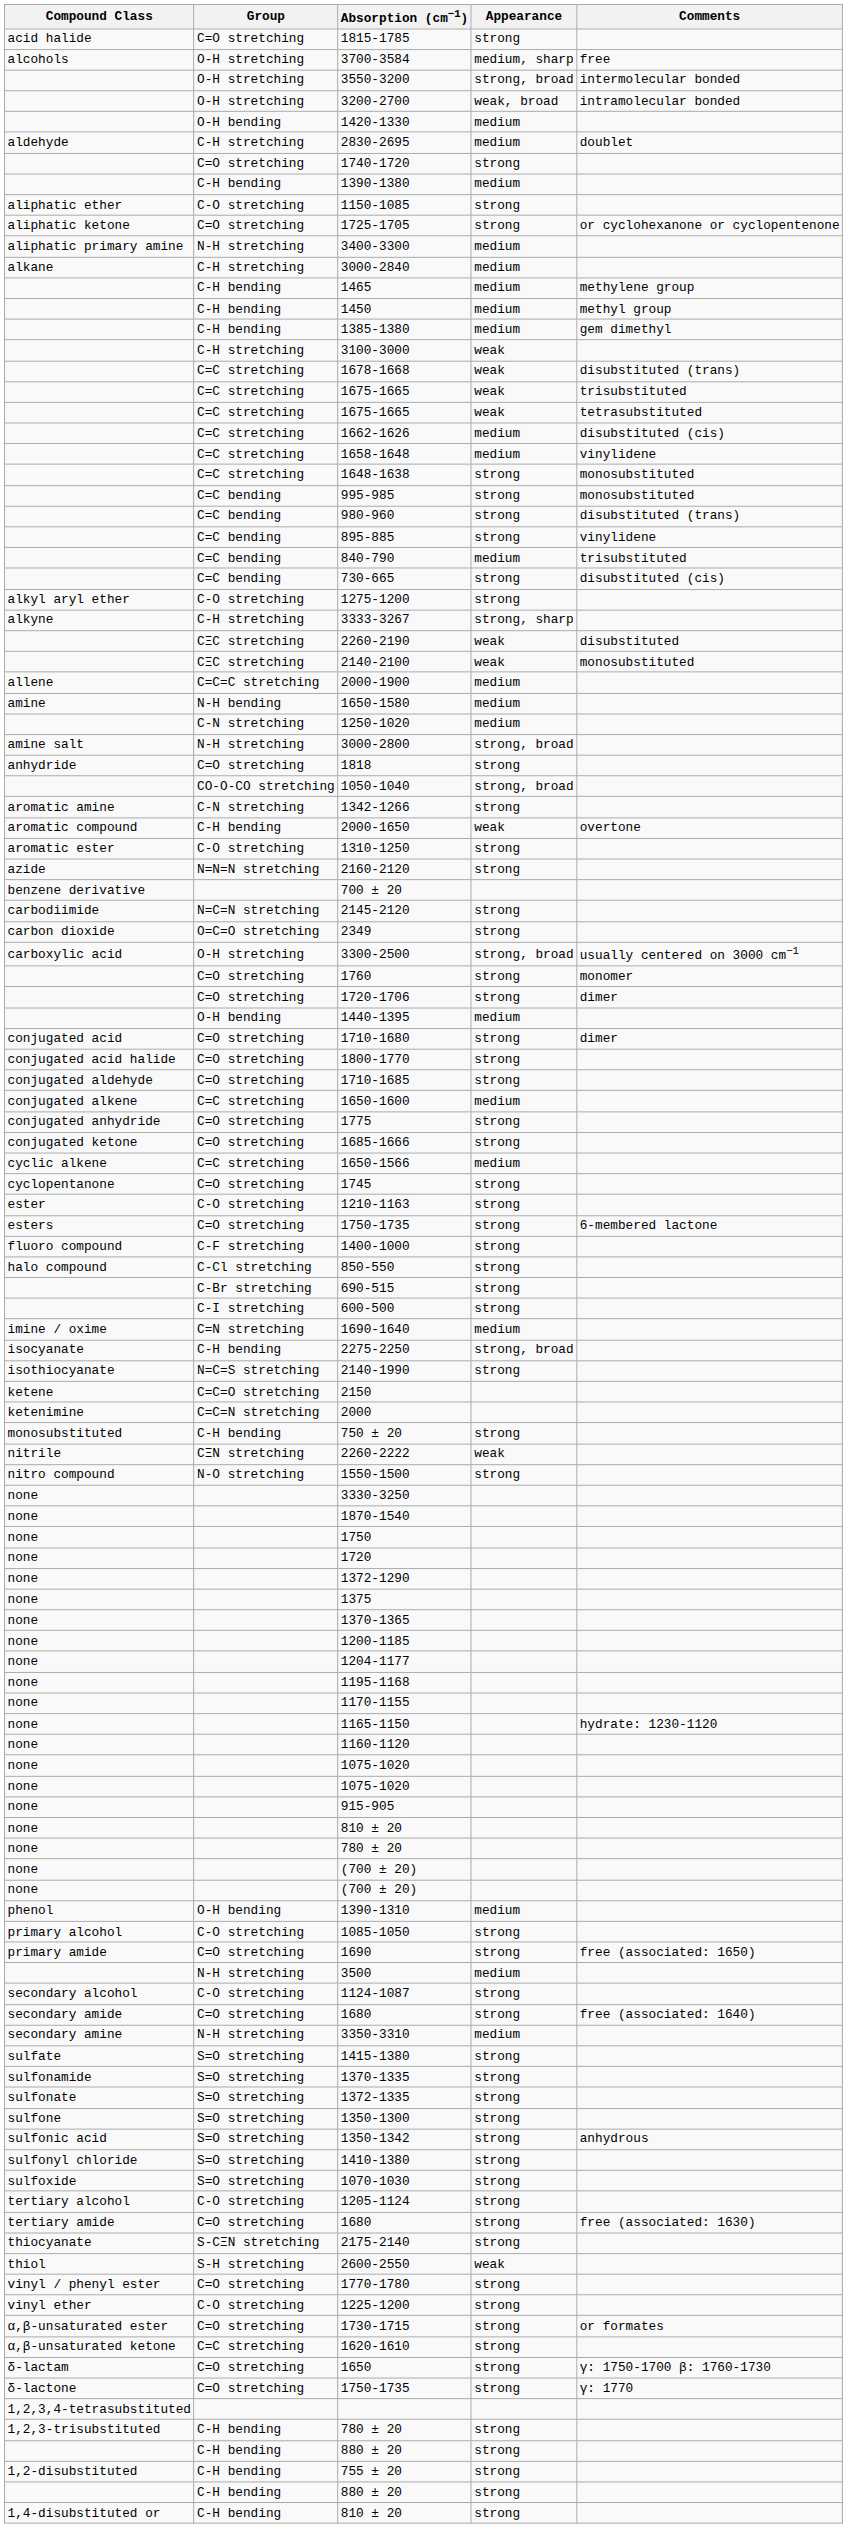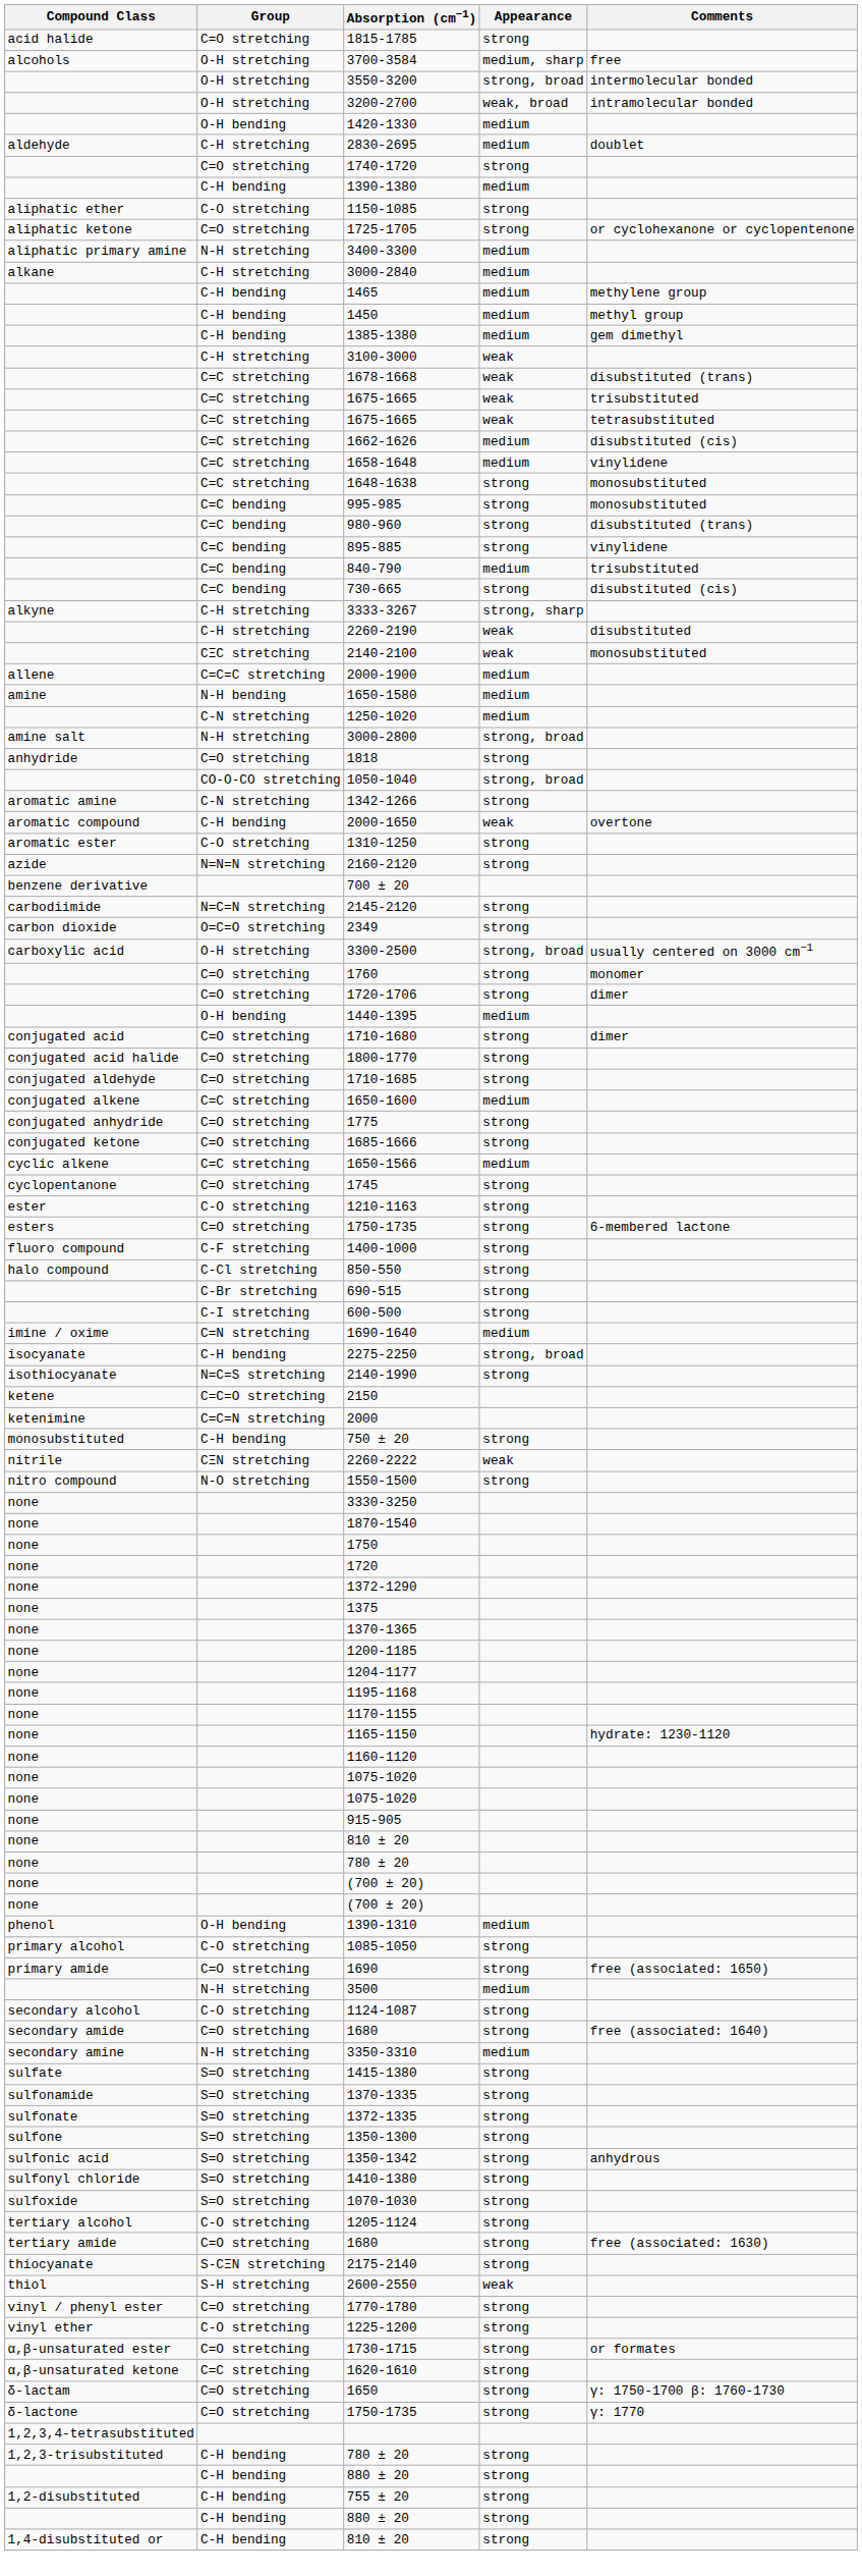 <table class="wikitable">
 <tr>
 <th>Compound Class</th>
 <th>Group</th>
 <th>Absorption (cm<sup>−1</sup>)</th>
 <th>Appearance</th>
 <th>Comments</th>
 </tr>
 <tr>
 <td>acid halide</td>
 <td>C=O stretching</td>
 <td>1815-1785</td>
 <td>strong</td>
 <td></td>
 </tr>
 <tr>
 <td>alcohols</td>
 <td>O-H stretching</td>
 <td>3700-3584</td>
 <td>medium, sharp</td>
 <td>free</td>
 </tr>
 <tr>
 <td></td>
 <td>O-H stretching</td>
 <td>3550-3200</td>
 <td>strong, broad</td>
 <td>intermolecular bonded</td>
 </tr>
 <tr>
 <td></td>
 <td>O-H stretching</td>
 <td>3200-2700</td>
 <td>weak, broad</td>
 <td>intramolecular bonded</td>
 </tr>
 <tr>
 <td></td>
 <td>O-H bending</td>
 <td>1420-1330</td>
 <td>medium</td>
 <td></td>
 </tr>
 <tr>
 <td>aldehyde</td>
 <td>C-H stretching</td>
 <td>2830-2695</td>
 <td>medium</td>
 <td>doublet</td>
 </tr>
 <tr>
 <td></td>
 <td>C=O stretching</td>
 <td>1740-1720</td>
 <td>strong</td>
 <td></td>
 </tr>
 <tr>
 <td></td>
 <td>C-H bending</td>
 <td>1390-1380</td>
 <td>medium</td>
 <td></td>
 </tr>
 <tr>
 <td>aliphatic ether</td>
 <td>C-O stretching</td>
 <td>1150-1085</td>
 <td>strong</td>
 <td></td>
 </tr>
 <tr>
 <td>aliphatic ketone</td>
 <td>C=O stretching</td>
 <td>1725-1705</td>
 <td>strong</td>
 <td>or cyclohexanone or cyclopentenone</td>
 </tr>
 <tr>
 <td>aliphatic primary amine</td>
 <td>N-H stretching</td>
 <td>3400-3300</td>
 <td>medium</td>
 <td></td>
 </tr>
 <tr>
 <td>alkane</td>
 <td>C-H stretching</td>
 <td>3000-2840</td>
 <td>medium</td>
 <td></td>
 </tr>
 <tr>
 <td></td>
 <td>C-H bending</td>
 <td>1465</td>
 <td>medium</td>
 <td>methylene group</td>
 </tr>
 <tr>
 <td></td>
 <td>C-H bending</td>
 <td>1450</td>
 <td>medium</td>
 <td>methyl group</td>
 </tr>
 <tr>
 <td></td>
 <td>C-H bending</td>
 <td>1385-1380</td>
 <td>medium</td>
 <td>gem dimethyl</td>
 </tr>
 <tr>
 <td></td>
 <td>C-H stretching</td>
 <td>3100-3000</td>
 <td>weak</td>
 <td></td>
 </tr>
 <tr>
 <td></td>
 <td>C=C stretching</td>
 <td>1678-1668</td>
 <td>weak</td>
 <td>disubstituted (trans)</td>
 </tr>
 <tr>
 <td></td>
 <td>C=C stretching</td>
 <td>1675-1665</td>
 <td>weak</td>
 <td>trisubstituted</td>
 </tr>
 <tr>
 <td></td>
 <td>C=C stretching</td>
 <td>1675-1665</td>
 <td>weak</td>
 <td>tetrasubstituted</td>
 </tr>
 <tr>
 <td></td>
 <td>C=C stretching</td>
 <td>1662-1626</td>
 <td>medium</td>
 <td>disubstituted (cis)</td>
 </tr>
 <tr>
 <td></td>
 <td>C=C stretching</td>
 <td>1658-1648</td>
 <td>medium</td>
 <td>vinylidene</td>
 </tr>
 <tr>
 <td></td>
 <td>C=C stretching</td>
 <td>1648-1638</td>
 <td>strong</td>
 <td>monosubstituted</td>
 </tr>
 <tr>
 <td></td>
 <td>C=C bending</td>
 <td>995-985</td>
 <td>strong</td>
 <td>monosubstituted</td>
 </tr>
 <tr>
 <td></td>
 <td>C=C bending</td>
 <td>980-960</td>
 <td>strong</td>
 <td>disubstituted (trans)</td>
 </tr>
 <tr>
 <td></td>
 <td>C=C bending</td>
 <td>895-885</td>
 <td>strong</td>
 <td>vinylidene</td>
 </tr>
 <tr>
 <td></td>
 <td>C=C bending</td>
 <td>840-790</td>
 <td>medium</td>
 <td>trisubstituted</td>
 </tr>
 <tr>
 <td></td>
 <td>C=C bending</td>
 <td>730-665</td>
 <td>strong</td>
 <td>disubstituted (cis)</td>
 </tr>
 <tr>
-<td>alkyl aryl ether</td>
-<td>C-O stretching</td>
-<td>1275-1200</td>
-<td>strong</td>
-<td></td>
-</tr>
-<tr>
 <td>alkyne</td>
 <td>C-H stretching</td>
 <td>3333-3267</td>
 <td>strong, sharp</td>
 <td></td>
 </tr>
 <tr>
 <td></td>
-<td>CΞC stretching</td>
+<td>C-H stretching</td>
 <td>2260-2190</td>
 <td>weak</td>
 <td>disubstituted</td>
 </tr>
 <tr>
 <td></td>
 <td>CΞC stretching</td>
 <td>2140-2100</td>
 <td>weak</td>
 <td>monosubstituted</td>
 </tr>
 <tr>
 <td>allene</td>
 <td>C=C=C stretching</td>
 <td>2000-1900</td>
 <td>medium</td>
 <td></td>
 </tr>
 <tr>
 <td>amine</td>
 <td>N-H bending</td>
 <td>1650-1580</td>
 <td>medium</td>
 <td></td>
 </tr>
 <tr>
 <td></td>
 <td>C-N stretching</td>
 <td>1250-1020</td>
 <td>medium</td>
 <td></td>
 </tr>
 <tr>
 <td>amine salt</td>
 <td>N-H stretching</td>
 <td>3000-2800</td>
 <td>strong, broad</td>
 <td></td>
 </tr>
 <tr>
 <td>anhydride</td>
 <td>C=O stretching</td>
 <td>1818</td>
 <td>strong</td>
 <td></td>
 </tr>
 <tr>
 <td></td>
 <td>CO-O-CO stretching</td>
 <td>1050-1040</td>
 <td>strong, broad</td>
 <td></td>
 </tr>
 <tr>
 <td>aromatic amine</td>
 <td>C-N stretching</td>
 <td>1342-1266</td>
 <td>strong</td>
 <td></td>
 </tr>
 <tr>
 <td>aromatic compound</td>
 <td>C-H bending</td>
 <td>2000-1650</td>
 <td>weak</td>
 <td>overtone</td>
 </tr>
 <tr>
 <td>aromatic ester</td>
 <td>C-O stretching</td>
 <td>1310-1250</td>
 <td>strong</td>
 <td></td>
 </tr>
 <tr>
 <td>azide</td>
 <td>N=N=N stretching</td>
 <td>2160-2120</td>
 <td>strong</td>
 <td></td>
 </tr>
 <tr>
 <td>benzene derivative</td>
 <td></td>
 <td>700 ± 20</td>
 <td></td>
 <td></td>
 </tr>
 <tr>
 <td>carbodiimide</td>
 <td>N=C=N stretching</td>
 <td>2145-2120</td>
 <td>strong</td>
 <td></td>
 </tr>
 <tr>
 <td>carbon dioxide</td>
 <td>O=C=O stretching</td>
 <td>2349</td>
 <td>strong</td>
 <td></td>
 </tr>
 <tr>
 <td>carboxylic acid</td>
 <td>O-H stretching</td>
 <td>3300-2500</td>
 <td>strong, broad</td>
 <td>usually centered on 3000 cm<sup>−1</sup></td>
 </tr>
 <tr>
 <td></td>
 <td>C=O stretching</td>
 <td>1760</td>
 <td>strong</td>
 <td>monomer</td>
 </tr>
 <tr>
 <td></td>
 <td>C=O stretching</td>
 <td>1720-1706</td>
 <td>strong</td>
 <td>dimer</td>
 </tr>
 <tr>
 <td></td>
 <td>O-H bending</td>
 <td>1440-1395</td>
 <td>medium</td>
 <td></td>
 </tr>
 <tr>
 <td>conjugated acid</td>
 <td>C=O stretching</td>
 <td>1710-1680</td>
 <td>strong</td>
 <td>dimer</td>
 </tr>
 <tr>
 <td>conjugated acid halide</td>
 <td>C=O stretching</td>
 <td>1800-1770</td>
 <td>strong</td>
 <td></td>
 </tr>
 <tr>
 <td>conjugated aldehyde</td>
 <td>C=O stretching</td>
 <td>1710-1685</td>
 <td>strong</td>
 <td></td>
 </tr>
 <tr>
 <td>conjugated alkene</td>
 <td>C=C stretching</td>
 <td>1650-1600</td>
 <td>medium</td>
 <td></td>
 </tr>
 <tr>
 <td>conjugated anhydride</td>
 <td>C=O stretching</td>
 <td>1775</td>
 <td>strong</td>
 <td></td>
 </tr>
 <tr>
 <td>conjugated ketone</td>
 <td>C=O stretching</td>
 <td>1685-1666</td>
 <td>strong</td>
 <td></td>
 </tr>
 <tr>
 <td>cyclic alkene</td>
 <td>C=C stretching</td>
 <td>1650-1566</td>
 <td>medium</td>
 <td></td>
 </tr>
 <tr>
 <td>cyclopentanone</td>
 <td>C=O stretching</td>
 <td>1745</td>
 <td>strong</td>
 <td></td>
 </tr>
 <tr>
 <td>ester</td>
 <td>C-O stretching</td>
 <td>1210-1163</td>
 <td>strong</td>
 <td></td>
 </tr>
 <tr>
 <td>esters</td>
 <td>C=O stretching</td>
 <td>1750-1735</td>
 <td>strong</td>
 <td>6-membered lactone</td>
 </tr>
 <tr>
 <td>fluoro compound</td>
 <td>C-F stretching</td>
 <td>1400-1000</td>
 <td>strong</td>
 <td></td>
 </tr>
 <tr>
 <td>halo compound</td>
 <td>C-Cl stretching</td>
 <td>850-550</td>
 <td>strong</td>
 <td></td>
 </tr>
 <tr>
 <td></td>
 <td>C-Br stretching</td>
 <td>690-515</td>
 <td>strong</td>
 <td></td>
 </tr>
 <tr>
 <td></td>
 <td>C-I stretching</td>
 <td>600-500</td>
 <td>strong</td>
 <td></td>
 </tr>
 <tr>
 <td>imine / oxime</td>
 <td>C=N stretching</td>
 <td>1690-1640</td>
 <td>medium</td>
 <td></td>
 </tr>
 <tr>
 <td>isocyanate</td>
 <td>C-H bending</td>
 <td>2275-2250</td>
 <td>strong, broad</td>
 <td></td>
 </tr>
 <tr>
 <td>isothiocyanate</td>
 <td>N=C=S stretching</td>
 <td>2140-1990</td>
 <td>strong</td>
 <td></td>
 </tr>
 <tr>
 <td>ketene</td>
 <td>C=C=O stretching</td>
 <td>2150</td>
 <td></td>
 <td></td>
 </tr>
 <tr>
 <td>ketenimine</td>
 <td>C=C=N stretching</td>
 <td>2000</td>
 <td></td>
 <td></td>
 </tr>
 <tr>
 <td>monosubstituted</td>
 <td>C-H bending</td>
 <td>750 ± 20</td>
 <td>strong</td>
 <td></td>
 </tr>
 <tr>
 <td>nitrile</td>
 <td>CΞN stretching</td>
 <td>2260-2222</td>
 <td>weak</td>
 <td></td>
 </tr>
 <tr>
 <td>nitro compound</td>
 <td>N-O stretching</td>
 <td>1550-1500</td>
 <td>strong</td>
 <td></td>
 </tr>
 <tr>
 <td>none</td>
 <td></td>
 <td>3330-3250</td>
 <td></td>
 <td></td>
 </tr>
 <tr>
 <td>none</td>
 <td></td>
 <td>1870-1540</td>
 <td></td>
 <td></td>
 </tr>
 <tr>
 <td>none</td>
 <td></td>
 <td>1750</td>
 <td></td>
 <td></td>
 </tr>
 <tr>
 <td>none</td>
 <td></td>
 <td>1720</td>
 <td></td>
 <td></td>
 </tr>
 <tr>
 <td>none</td>
 <td></td>
 <td>1372-1290</td>
 <td></td>
 <td></td>
 </tr>
 <tr>
 <td>none</td>
 <td></td>
 <td>1375</td>
 <td></td>
 <td></td>
 </tr>
 <tr>
 <td>none</td>
 <td></td>
 <td>1370-1365</td>
 <td></td>
 <td></td>
 </tr>
 <tr>
 <td>none</td>
 <td></td>
 <td>1200-1185</td>
 <td></td>
 <td></td>
 </tr>
 <tr>
 <td>none</td>
 <td></td>
 <td>1204-1177</td>
 <td></td>
 <td></td>
 </tr>
 <tr>
 <td>none</td>
 <td></td>
 <td>1195-1168</td>
 <td></td>
 <td></td>
 </tr>
 <tr>
 <td>none</td>
 <td></td>
 <td>1170-1155</td>
 <td></td>
 <td></td>
 </tr>
 <tr>
 <td>none</td>
 <td></td>
 <td>1165-1150</td>
 <td></td>
 <td>hydrate: 1230-1120</td>
 </tr>
 <tr>
 <td>none</td>
 <td></td>
 <td>1160-1120</td>
 <td></td>
 <td></td>
 </tr>
 <tr>
 <td>none</td>
 <td></td>
 <td>1075-1020</td>
 <td></td>
 <td></td>
 </tr>
 <tr>
 <td>none</td>
 <td></td>
 <td>1075-1020</td>
 <td></td>
 <td></td>
 </tr>
 <tr>
 <td>none</td>
 <td></td>
 <td>915-905</td>
 <td></td>
 <td></td>
 </tr>
 <tr>
 <td>none</td>
 <td></td>
 <td>810 ± 20</td>
 <td></td>
 <td></td>
 </tr>
 <tr>
 <td>none</td>
 <td></td>
 <td>780 ± 20</td>
 <td></td>
 <td></td>
 </tr>
 <tr>
 <td>none</td>
 <td></td>
 <td>(700 ± 20)</td>
 <td></td>
 <td></td>
 </tr>
 <tr>
 <td>none</td>
 <td></td>
 <td>(700 ± 20)</td>
 <td></td>
 <td></td>
 </tr>
 <tr>
 <td>phenol</td>
 <td>O-H bending</td>
 <td>1390-1310</td>
 <td>medium</td>
 <td></td>
 </tr>
 <tr>
 <td>primary alcohol</td>
 <td>C-O stretching</td>
 <td>1085-1050</td>
 <td>strong</td>
 <td></td>
 </tr>
 <tr>
 <td>primary amide</td>
 <td>C=O stretching</td>
 <td>1690</td>
 <td>strong</td>
 <td>free (associated: 1650)</td>
 </tr>
 <tr>
 <td></td>
 <td>N-H stretching</td>
 <td>3500</td>
 <td>medium</td>
 <td></td>
 </tr>
 <tr>
 <td>secondary alcohol</td>
 <td>C-O stretching</td>
 <td>1124-1087</td>
 <td>strong</td>
 <td></td>
 </tr>
 <tr>
 <td>secondary amide</td>
 <td>C=O stretching</td>
 <td>1680</td>
 <td>strong</td>
 <td>free (associated: 1640)</td>
 </tr>
 <tr>
 <td>secondary amine</td>
 <td>N-H stretching</td>
 <td>3350-3310</td>
 <td>medium</td>
 <td></td>
 </tr>
 <tr>
 <td>sulfate</td>
 <td>S=O stretching</td>
 <td>1415-1380</td>
 <td>strong</td>
 <td></td>
 </tr>
 <tr>
 <td>sulfonamide</td>
 <td>S=O stretching</td>
 <td>1370-1335</td>
 <td>strong</td>
 <td></td>
 </tr>
 <tr>
 <td>sulfonate</td>
 <td>S=O stretching</td>
 <td>1372-1335</td>
 <td>strong</td>
 <td></td>
 </tr>
 <tr>
 <td>sulfone</td>
 <td>S=O stretching</td>
 <td>1350-1300</td>
 <td>strong</td>
 <td></td>
 </tr>
 <tr>
 <td>sulfonic acid</td>
 <td>S=O stretching</td>
 <td>1350-1342</td>
 <td>strong</td>
 <td>anhydrous</td>
 </tr>
 <tr>
 <td>sulfonyl chloride</td>
 <td>S=O stretching</td>
 <td>1410-1380</td>
 <td>strong</td>
 <td></td>
 </tr>
 <tr>
 <td>sulfoxide</td>
 <td>S=O stretching</td>
 <td>1070-1030</td>
 <td>strong</td>
 <td></td>
 </tr>
 <tr>
 <td>tertiary alcohol</td>
 <td>C-O stretching</td>
 <td>1205-1124</td>
 <td>strong</td>
 <td></td>
 </tr>
 <tr>
 <td>tertiary amide</td>
 <td>C=O stretching</td>
 <td>1680</td>
 <td>strong</td>
 <td>free (associated: 1630)</td>
 </tr>
 <tr>
 <td>thiocyanate</td>
 <td>S-CΞN stretching</td>
 <td>2175-2140</td>
 <td>strong</td>
 <td></td>
 </tr>
 <tr>
 <td>thiol</td>
 <td>S-H stretching</td>
 <td>2600-2550</td>
 <td>weak</td>
 <td></td>
 </tr>
 <tr>
 <td>vinyl / phenyl ester</td>
 <td>C=O stretching</td>
 <td>1770-1780</td>
 <td>strong</td>
 <td></td>
 </tr>
 <tr>
 <td>vinyl ether</td>
 <td>C-O stretching</td>
 <td>1225-1200</td>
 <td>strong</td>
 <td></td>
 </tr>
 <tr>
 <td>α,β-unsaturated ester</td>
 <td>C=O stretching</td>
 <td>1730-1715</td>
 <td>strong</td>
 <td>or formates</td>
 </tr>
 <tr>
 <td>α,β-unsaturated ketone</td>
 <td>C=C stretching</td>
 <td>1620-1610</td>
 <td>strong</td>
 <td></td>
 </tr>
 <tr>
 <td>δ-lactam</td>
 <td>C=O stretching</td>
 <td>1650</td>
 <td>strong</td>
 <td>γ: 1750-1700 β: 1760-1730</td>
 </tr>
 <tr>
 <td>δ-lactone</td>
 <td>C=O stretching</td>
 <td>1750-1735</td>
 <td>strong</td>
 <td>γ: 1770</td>
 </tr>
 <tr>
 <td>1,2,3,4-tetrasubstituted</td>
 <td></td>
 <td></td>
 <td></td>
 <td></td>
 </tr>
 <tr>
 <td>1,2,3-trisubstituted</td>
 <td>C-H bending</td>
 <td>780 ± 20</td>
 <td>strong</td>
 <td></td>
 </tr>
 <tr>
 <td></td>
 <td>C-H bending</td>
 <td>880 ± 20</td>
 <td>strong</td>
 <td></td>
 </tr>
 <tr>
 <td>1,2-disubstituted</td>
 <td>C-H bending</td>
 <td>755 ± 20</td>
 <td>strong</td>
 <td></td>
 </tr>
 <tr>
 <td></td>
 <td>C-H bending</td>
 <td>880 ± 20</td>
 <td>strong</td>
 <td></td>
 </tr>
 <tr>
 <td>1,4-disubstituted or</td>
 <td>C-H bending</td>
 <td>810 ± 20</td>
 <td>strong</td>
 <td></td>
 </tr>
 </table>
